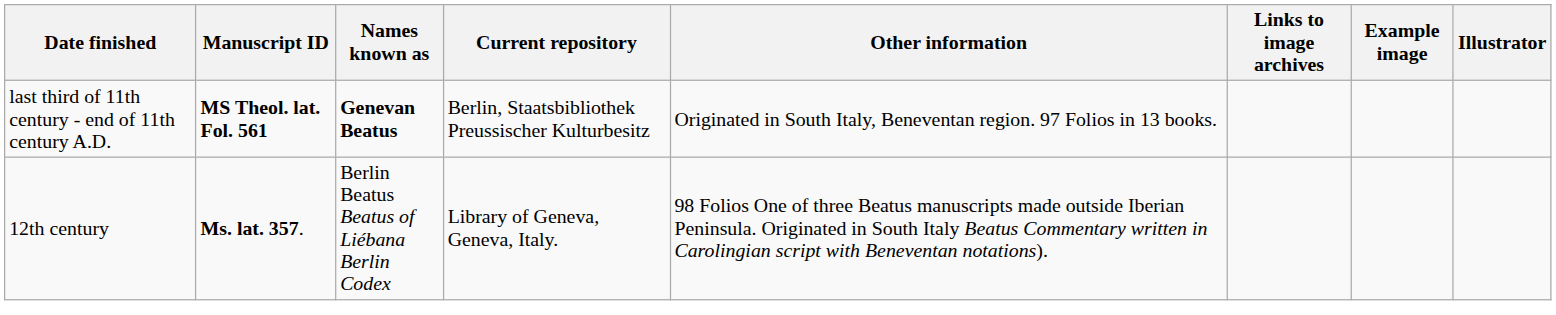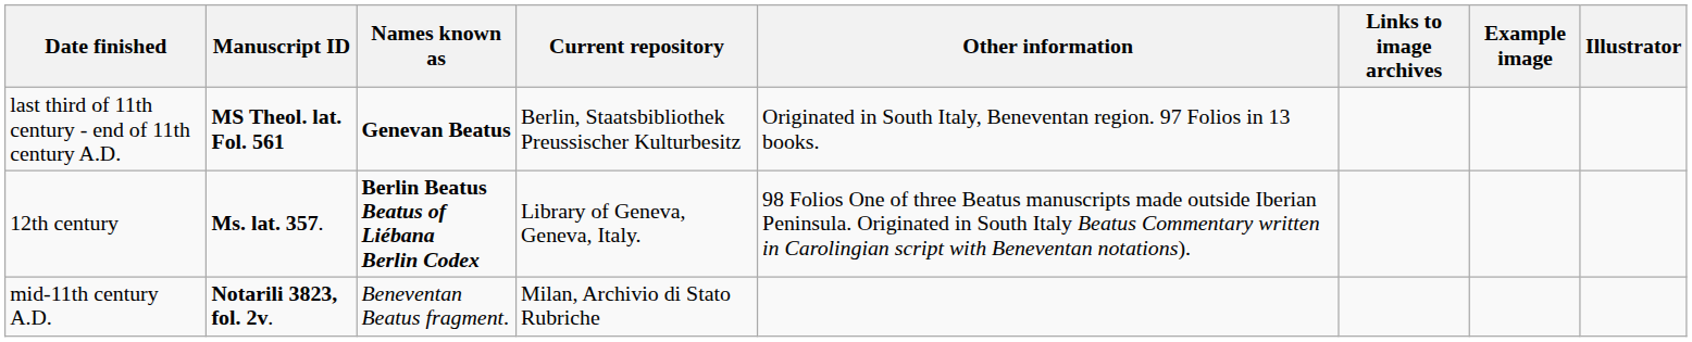 <table class="wikitable">
 <tr>
 <th>Date finished</th>
 <th>Manuscript ID</th>
 <th>Names known as</th>
 <th>Current repository</th>
 <th>Other information</th>
 <th>Links to image archives</th>
 <th>Example image</th>
 <th>Illustrator</th>
 </tr>
 <tr>
 <td>last third of 11th century - end of 11th century A.D.</td>
 <td><strong> MS Theol. lat. Fol. 561</strong></td>
 <td><strong>Genevan Beatus</strong></td>
 <td>Berlin, Staatsbibliothek Preussischer Kulturbesitz</td>
 <td>Originated in South Italy, Beneventan region. 97 Folios in 13 books.</td>
 <td></td>
 <td></td>
 <td></td>
 </tr>
 <tr>
 <td>12th century</td>
 <td><strong>Ms. lat. 357</strong>.</td>
-<td>Berlin Beatus<br><em>Beatus of Liébana</em><br><em>Berlin Codex</em></td>
+<td><strong>Berlin Beatus<br><em>Beatus of Liébana</em><br><em>Berlin Codex</em></strong></td>
 <td>Library of Geneva, Geneva, Italy.</td>
 <td>98 Folios One of three Beatus manuscripts made outside Iberian Peninsula. Originated in South Italy <em>Beatus Commentary written in Carolingian script with Beneventan notations</em>).</td>
 <td></td>
 <td></td>
 <td></td>
 </tr>
+<tr>
+<td>mid-11th century A.D.</td>
+<td><strong>Notarili 3823, fol. 2v</strong>.</td>
+<td><em>Beneventan Beatus fragment</em>.</td>
+<td>Milan, Archivio di Stato Rubriche</td>
+<td></td>
+<td></td>
+<td></td>
+<td></td>
+</tr>
 </table>
